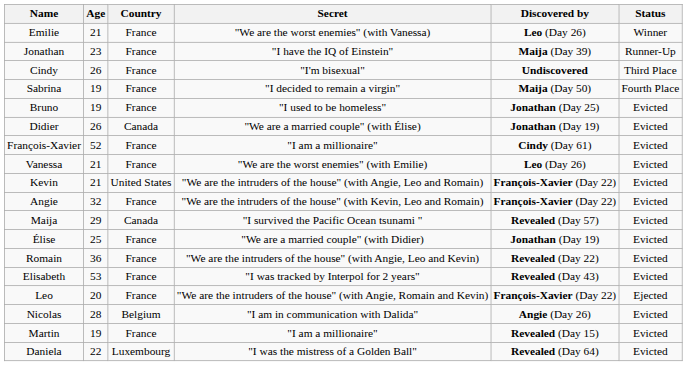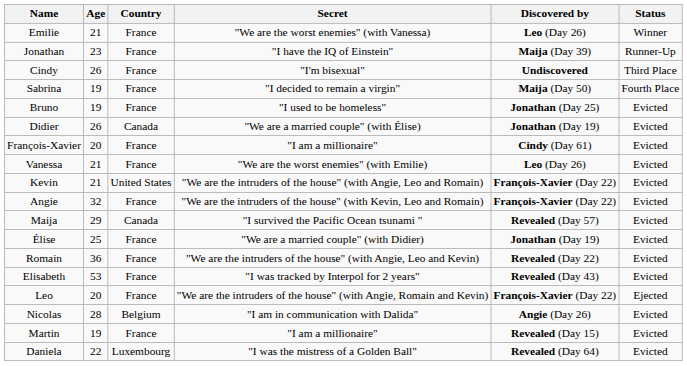 <table class="wikitable" style="text-align:center;font-size:90%;">
 <tr>
 <th>Name</th>
 <th>Age</th>
 <th>Country</th>
 <th>Secret</th>
 <th>Discovered by</th>
 <th>Status</th>
 </tr>
 <tr>
 <td>Emilie</td>
 <td>21</td>
 <td>France</td>
 <td>"We are the worst enemies" (with Vanessa)</td>
 <td><strong>Leo</strong> (Day 26)</td>
 <td>Winner</td>
 </tr>
 <tr>
 <td>Jonathan</td>
 <td>23</td>
 <td>France</td>
 <td>"I have the IQ of Einstein"</td>
 <td><strong>Maija</strong> (Day 39)</td>
 <td>Runner-Up</td>
 </tr>
 <tr>
 <td>Cindy</td>
 <td>26</td>
 <td>France</td>
 <td>"I'm bisexual"</td>
 <td><strong>Undiscovered</strong></td>
 <td>Third Place</td>
 </tr>
 <tr>
 <td>Sabrina</td>
 <td>19</td>
 <td>France</td>
 <td>"I decided to remain a virgin"</td>
 <td><strong>Maija</strong> (Day 50)</td>
 <td>Fourth Place</td>
 </tr>
 <tr>
 <td>Bruno</td>
 <td>19</td>
 <td>France</td>
 <td>"I used to be homeless"</td>
 <td><strong>Jonathan</strong> (Day 25)</td>
 <td>Evicted</td>
 </tr>
 <tr>
 <td>Didier</td>
 <td>26</td>
 <td>Canada</td>
 <td>"We are a married couple" (with Élise)</td>
 <td><strong>Jonathan</strong> (Day 19)</td>
 <td>Evicted</td>
 </tr>
 <tr>
 <td>François-Xavier</td>
-<td>52</td>
+<td>20</td>
 <td>France</td>
 <td>"I am a millionaire"</td>
 <td><strong>Cindy</strong> (Day 61)</td>
 <td>Evicted</td>
 </tr>
 <tr>
 <td>Vanessa</td>
 <td>21</td>
 <td>France</td>
 <td>"We are the worst enemies" (with Emilie)</td>
 <td><strong>Leo</strong> (Day 26)</td>
 <td>Evicted</td>
 </tr>
 <tr>
 <td>Kevin</td>
 <td>21</td>
 <td>United States</td>
 <td>"We are the intruders of the house" (with Angie, Leo and Romain)</td>
 <td><strong>François-Xavier</strong> (Day 22)</td>
 <td>Evicted</td>
 </tr>
 <tr>
 <td>Angie</td>
 <td>32</td>
 <td>France</td>
 <td>"We are the intruders of the house" (with Kevin, Leo and Romain)</td>
 <td><strong>François-Xavier</strong> (Day 22)</td>
 <td>Evicted</td>
 </tr>
 <tr>
 <td>Maija</td>
 <td>29</td>
 <td>Canada</td>
 <td>"I survived the  Pacific Ocean tsunami  "</td>
 <td><strong>Revealed</strong> (Day 57)</td>
 <td>Evicted</td>
 </tr>
 <tr>
 <td>Élise</td>
 <td>25</td>
 <td>France</td>
 <td>"We are a married couple" (with Didier)</td>
 <td><strong>Jonathan</strong> (Day 19)</td>
 <td>Evicted</td>
 </tr>
 <tr>
 <td>Romain</td>
 <td>36</td>
 <td>France</td>
 <td>"We are the intruders of the house" (with Angie, Leo and Kevin)</td>
 <td><strong>Revealed</strong> (Day 22)</td>
 <td>Evicted</td>
 </tr>
 <tr>
 <td>Elisabeth</td>
 <td>53</td>
 <td>France</td>
 <td>"I was tracked by Interpol for 2 years"</td>
 <td><strong>Revealed</strong> (Day 43)</td>
 <td>Evicted</td>
 </tr>
 <tr>
 <td>Leo</td>
 <td>20</td>
 <td>France</td>
 <td>"We are the intruders of the house" (with Angie, Romain and Kevin)</td>
 <td><strong>François-Xavier</strong> (Day 22)</td>
 <td>Ejected</td>
 </tr>
 <tr>
 <td>Nicolas</td>
 <td>28</td>
 <td>Belgium</td>
 <td>"I am in communication with Dalida"</td>
 <td><strong>Angie</strong> (Day 26)</td>
 <td>Evicted</td>
 </tr>
 <tr>
 <td>Martin</td>
 <td>19</td>
 <td>France</td>
 <td>"I am a millionaire"</td>
 <td><strong>Revealed</strong> (Day 15)</td>
 <td>Evicted</td>
 </tr>
 <tr>
 <td>Daniela</td>
 <td>22</td>
 <td>Luxembourg</td>
 <td>"I was the mistress of a Golden Ball"</td>
 <td><strong>Revealed</strong> (Day 64)</td>
 <td>Evicted</td>
 </tr>
 </table>
